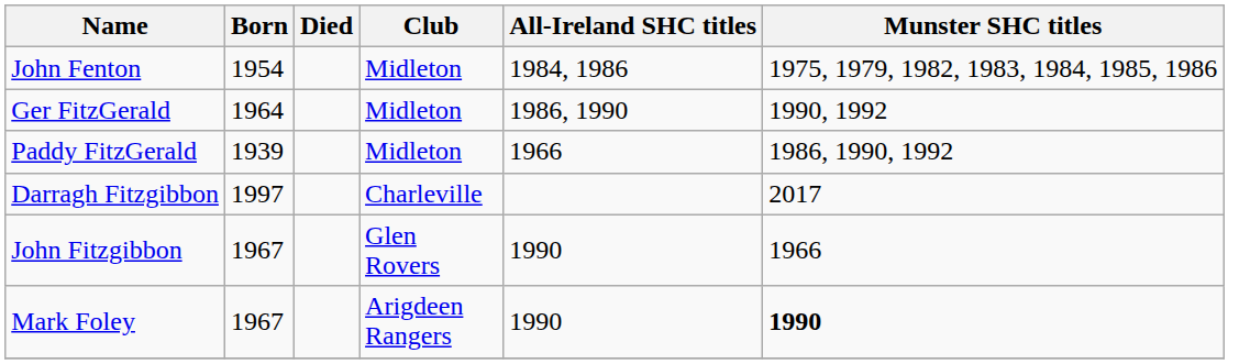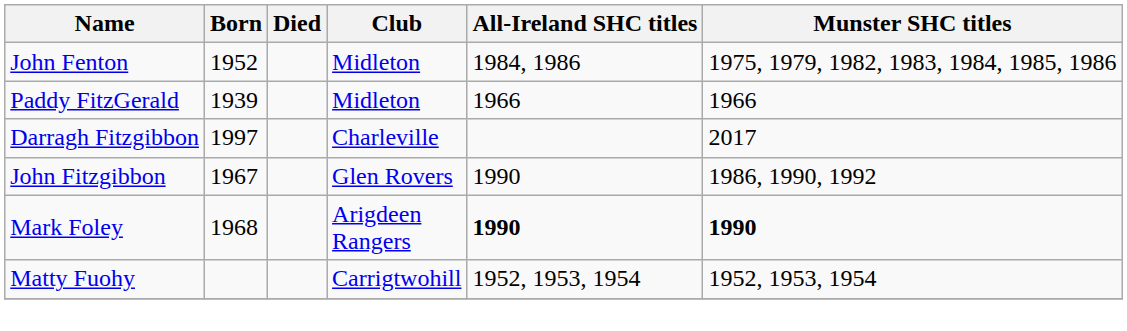 <table align=top class="wikitable">
 <tr>
 <th>Name</th>
 <th>Born</th>
 <th>Died</th>
 <th width=80>Club</th>
 <th colspan=1>All-Ireland SHC titles</th>
 <th colspan=1>Munster SHC titles</th>
 </tr>
 <tr>
 <td><a href='#'>John Fenton</a></td>
-<td>1954</td>
+<td>1952</td>
 <td></td>
 <td><a href='#'>Midleton</a></td>
 <td>1984, 1986</td>
 <td>1975, 1979, 1982, 1983, 1984, 1985, 1986</td>
-</tr>
-<tr>
-<td><a href='#'>Ger FitzGerald</a></td>
-<td>1964</td>
-<td></td>
-<td><a href='#'>Midleton</a></td>
-<td>1986, 1990</td>
-<td>1990, 1992</td>
 </tr>
 <tr>
 <td><a href='#'>Paddy FitzGerald</a></td>
 <td>1939</td>
 <td></td>
 <td><a href='#'>Midleton</a></td>
 <td>1966</td>
-<td>1986, 1990, 1992</td>
+<td>1966</td>
 </tr>
 <tr>
 <td><a href='#'>Darragh Fitzgibbon</a></td>
 <td>1997</td>
 <td></td>
 <td><a href='#'>Charleville</a></td>
 <td></td>
 <td>2017</td>
 </tr>
 <tr>
 <td><a href='#'>John Fitzgibbon</a></td>
 <td>1967</td>
 <td></td>
 <td><a href='#'>Glen Rovers</a></td>
 <td>1990</td>
-<td>1966</td>
+<td>1986, 1990, 1992</td>
 </tr>
 <tr>
 <td><a href='#'>Mark Foley</a></td>
-<td>1967</td>
+<td>1968</td>
 <td></td>
 <td><a href='#'>Arigdeen Rangers</a></td>
-<td>1990</td>
 <td><strong>1990</strong></td>
+<td><strong>1990</strong></td>
+</tr>
+<tr>
+<td><a href='#'>Matty Fuohy</a></td>
+<td></td>
+<td></td>
+<td><a href='#'>Carrigtwohill</a></td>
+<td>1952, 1953, 1954</td>
+<td>1952, 1953, 1954</td>
 </tr>
 <tr>
 </tr>
 </table>
